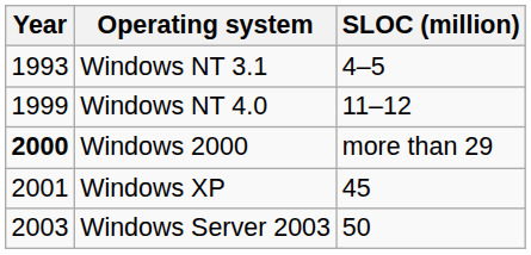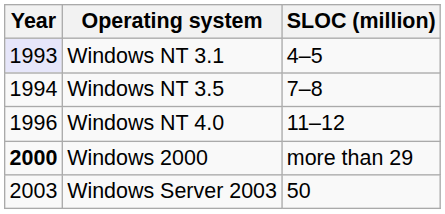 <table class="wikitable" summary="Microsoft Windows NT SLOC Sizes">
 <tr>
 <th>Year</th>
 <th>Operating system</th>
 <th>SLOC (million)</th>
 </tr>
 <tr>
-<td>1993</td>
+<td style="background: lavender;">1993</td>
 <td>Windows NT 3.1</td>
 <td>4–5</td>
 </tr>
 <tr>
-<td>1999</td>
+<td>1994</td>
+<td>Windows NT 3.5</td>
+<td>7–8</td>
+</tr>
+<tr>
+<td>1996</td>
 <td>Windows NT 4.0</td>
 <td>11–12</td>
 </tr>
 <tr>
 <td><strong>2000</strong></td>
 <td>Windows 2000</td>
 <td>more than 29</td>
 </tr>
 <tr>
-<td>2001</td>
-<td>Windows XP</td>
-<td>45</td>
-</tr>
-<tr>
 <td>2003</td>
 <td>Windows Server 2003</td>
 <td>50</td>
 </tr>
 </table>
